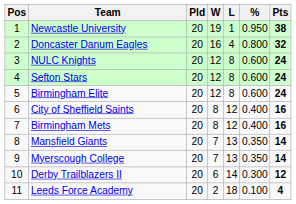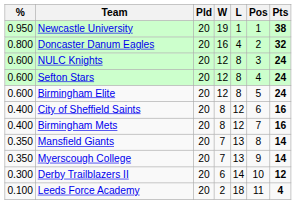 <table class="wikitable" style="text-align: center; margin:1em auto;">
 <tr>
-<th>Pos</th>
+<th>%</th>
 <th scope="col" style="width: 240px;">Team</th>
 <th>Pld</th>
 <th>W</th>
 <th>L</th>
-<th>%</th>
+<th>Pos</th>
 <th>Pts</th>
 </tr>
 <tr style="background: #ccffcc;">
-<td>1</td>
+<td>0.950</td>
 <td style="text-align:left;"><a href='#'>Newcastle University</a></td>
 <td>20</td>
 <td>19</td>
 <td>1</td>
-<td>0.950</td>
+<td>1</td>
 <td><strong>38</strong></td>
 </tr>
 <tr style="background: #ccffcc;">
-<td>2</td>
+<td>0.800</td>
 <td style="text-align:left;"><a href='#'>Doncaster Danum Eagles</a></td>
 <td>20</td>
 <td>16</td>
 <td>4</td>
-<td>0.800</td>
+<td>2</td>
 <td><strong>32</strong></td>
 </tr>
 <tr style="background: #ccffcc;">
-<td>3</td>
+<td>0.600</td>
 <td style="text-align:left;"><a href='#'>NULC Knights</a></td>
 <td>20</td>
 <td>12</td>
 <td>8</td>
-<td>0.600</td>
+<td>3</td>
 <td><strong>24</strong></td>
 </tr>
 <tr style="background: #ccffcc;">
-<td>4</td>
+<td>0.600</td>
 <td style="text-align:left;"><a href='#'>Sefton Stars</a></td>
 <td>20</td>
 <td>12</td>
 <td>8</td>
-<td>0.600</td>
+<td>4</td>
 <td><strong>24</strong></td>
 </tr>
 <tr style="background: ;">
-<td>5</td>
+<td>0.600</td>
 <td style="text-align:left;"><a href='#'>Birmingham Elite</a></td>
 <td>20</td>
 <td>12</td>
 <td>8</td>
-<td>0.600</td>
+<td>5</td>
 <td><strong>24</strong></td>
 </tr>
 <tr style="background: ;">
-<td>6</td>
+<td>0.400</td>
 <td style="text-align:left;"><a href='#'>City of Sheffield Saints</a></td>
 <td>20</td>
 <td>8</td>
 <td>12</td>
-<td>0.400</td>
+<td>6</td>
 <td><strong>16</strong></td>
 </tr>
 <tr style="background: ;">
-<td>7</td>
+<td>0.400</td>
 <td style="text-align:left;"><a href='#'>Birmingham Mets</a></td>
 <td>20</td>
 <td>8</td>
 <td>12</td>
-<td>0.400</td>
+<td>7</td>
 <td><strong>16</strong></td>
 </tr>
 <tr style="background: ;">
-<td>8</td>
+<td>0.350</td>
 <td style="text-align:left;"><a href='#'>Mansfield Giants</a></td>
 <td>20</td>
 <td>7</td>
 <td>13</td>
-<td>0.350</td>
+<td>8</td>
 <td><strong>14</strong></td>
 </tr>
 <tr style="background: ;">
-<td>9</td>
+<td>0.350</td>
 <td style="text-align:left;"><a href='#'>Myerscough College</a></td>
 <td>20</td>
 <td>7</td>
 <td>13</td>
-<td>0.350</td>
+<td>9</td>
 <td><strong>14</strong></td>
 </tr>
 <tr style="background: ;">
-<td>10</td>
+<td>0.300</td>
 <td style="text-align:left;"><a href='#'>Derby Trailblazers II</a></td>
 <td>20</td>
 <td>6</td>
 <td>14</td>
-<td>0.300</td>
+<td>10</td>
 <td><strong>12</strong></td>
 </tr>
 <tr style="background: ;">
-<td>11</td>
+<td>0.100</td>
 <td style="text-align:left;"><a href='#'>Leeds Force Academy</a></td>
 <td>20</td>
 <td>2</td>
 <td>18</td>
-<td>0.100</td>
+<td>11</td>
 <td><strong>4</strong></td>
 </tr>
 </table>
